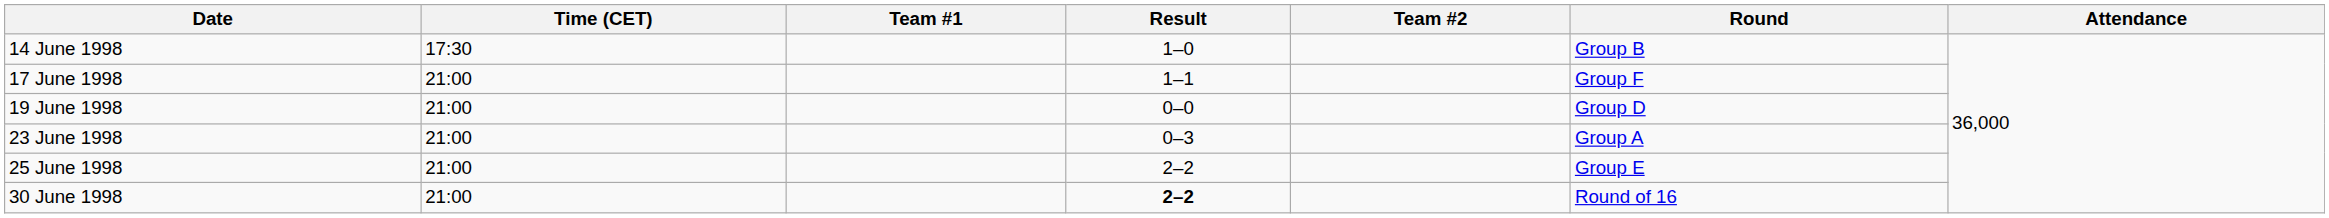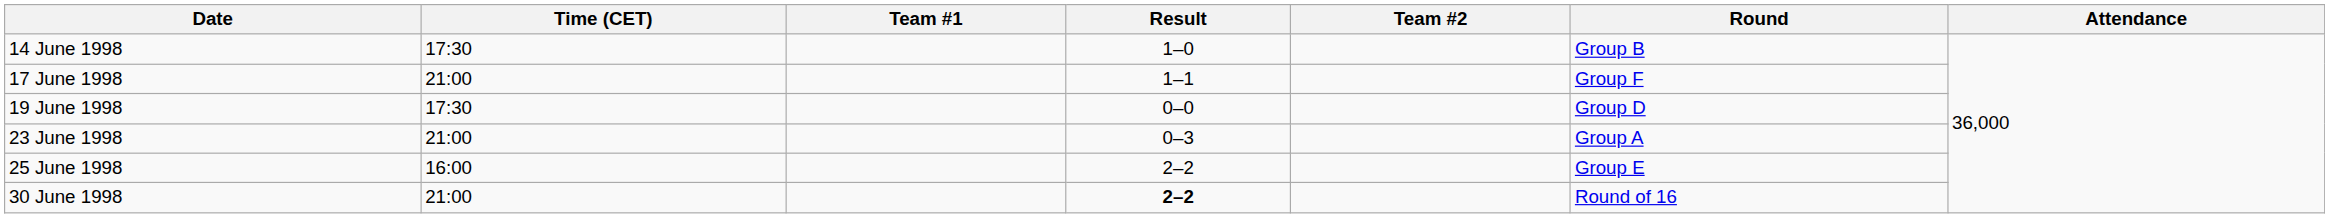 <table class="wikitable" style="text-align: left;" width="100%">
 <tr>
 <th>Date</th>
 <th>Time (CET)</th>
 <th>Team #1</th>
 <th>Result</th>
 <th>Team #2</th>
 <th>Round</th>
 <th>Attendance</th>
 </tr>
 <tr>
 <td>14 June 1998</td>
 <td>17:30</td>
 <td></td>
 <td style="text-align:center;">1–0</td>
 <td></td>
 <td><a href='#'>Group B</a></td>
 <td rowspan="6">36,000</td>
 </tr>
 <tr>
 <td>17 June 1998</td>
 <td>21:00</td>
 <td></td>
 <td style="text-align:center;">1–1</td>
 <td></td>
 <td><a href='#'>Group F</a></td>
 </tr>
 <tr>
 <td>19 June 1998</td>
-<td>21:00</td>
+<td>17:30</td>
 <td></td>
 <td style="text-align:center;">0–0</td>
 <td></td>
 <td><a href='#'>Group D</a></td>
 </tr>
 <tr>
 <td>23 June 1998</td>
 <td>21:00</td>
 <td></td>
 <td style="text-align:center;">0–3</td>
 <td></td>
 <td><a href='#'>Group A</a></td>
 </tr>
 <tr>
 <td>25 June 1998</td>
-<td>21:00</td>
+<td>16:00</td>
 <td></td>
 <td style="text-align:center;">2–2</td>
 <td></td>
 <td><a href='#'>Group E</a></td>
 </tr>
 <tr>
 <td>30 June 1998</td>
 <td>21:00</td>
 <td></td>
 <td style="text-align:center;"><strong>2–2 </strong></td>
 <td></td>
 <td><a href='#'>Round of 16</a></td>
 </tr>
 </table>
